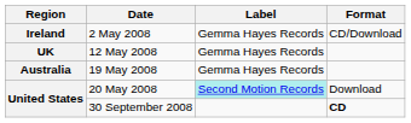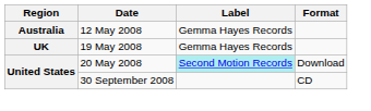 <table class="wikitable plainrowheaders">
 <tr>
 <th scope="col">Region</th>
 <th scope="col">Date</th>
 <th scope="col">Label</th>
 <th scope="col">Format</th>
 </tr>
 <tr>
-<th scope="row">Ireland</th>
-<td>2 May 2008</td>
-<td>Gemma Hayes Records</td>
-<td>CD/Download</td>
-</tr>
-<tr>
-<th scope="row">UK</th>
+<th scope="row">Australia</th>
 <td>12 May 2008</td>
 <td>Gemma Hayes Records</td>
 <td></td>
 </tr>
 <tr>
-<th scope="row">Australia</th>
+<th scope="row">UK</th>
 <td>19 May 2008</td>
 <td>Gemma Hayes Records</td>
 <td></td>
 </tr>
 <tr>
 <th scope="row" rowspan="2">United States</th>
 <td>20 May 2008</td>
 <td style="background: paleturquoise;"><a href='#'>Second Motion Records</a></td>
 <td>Download</td>
 </tr>
 <tr>
 <td>30 September 2008</td>
 <td></td>
-<td><strong>CD</strong></td>
+<td>CD</td>
 </tr>
 </table>
